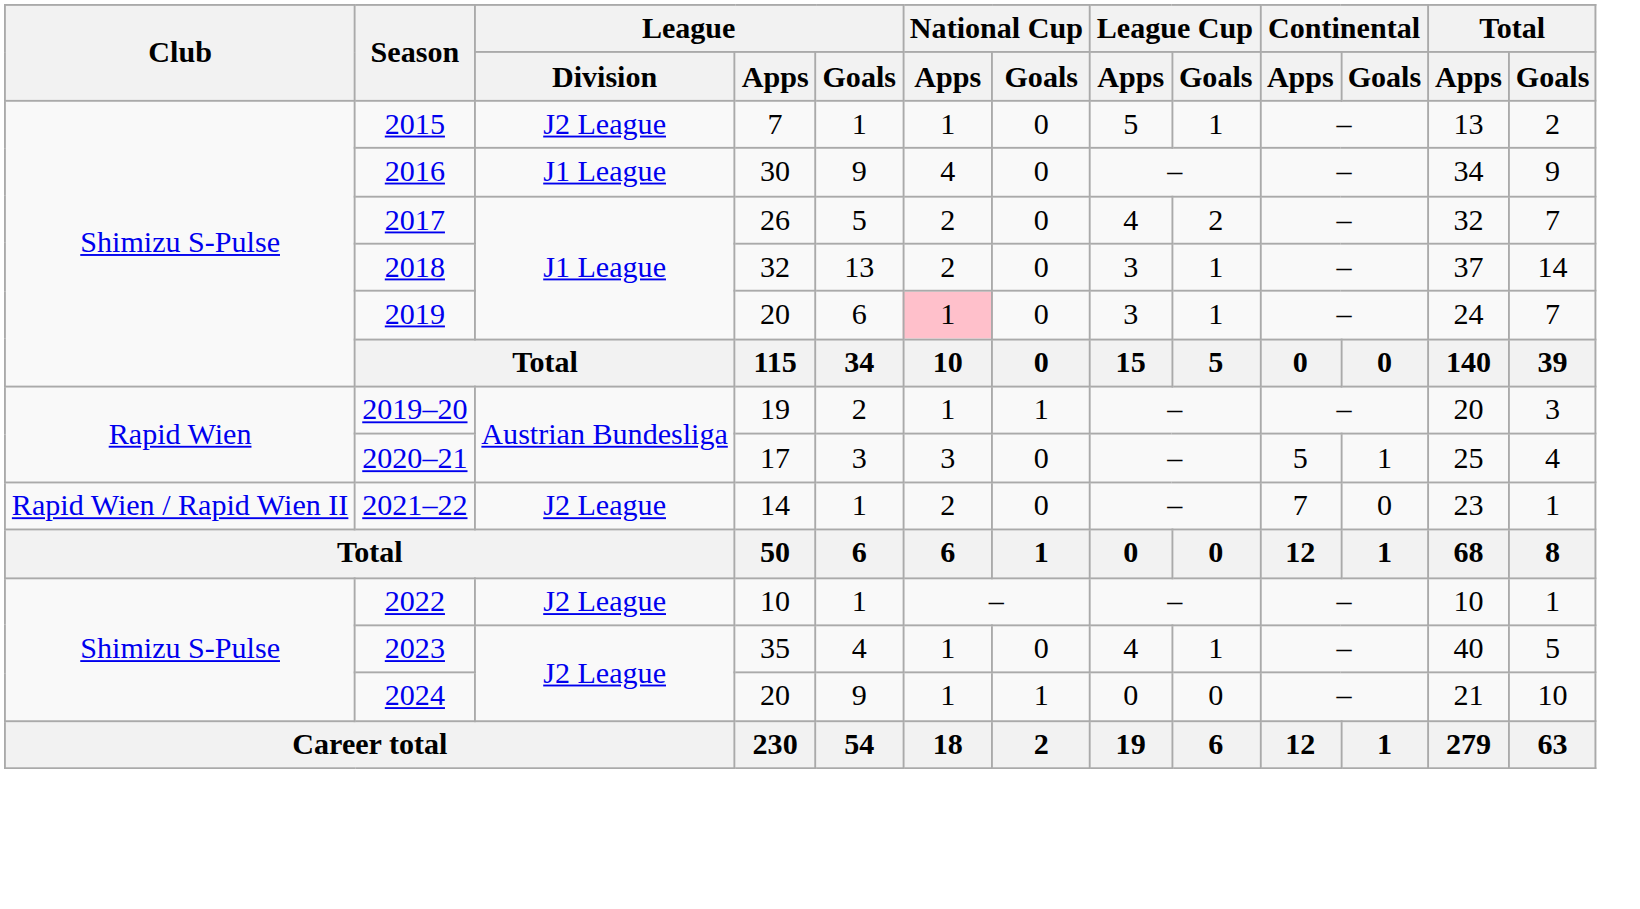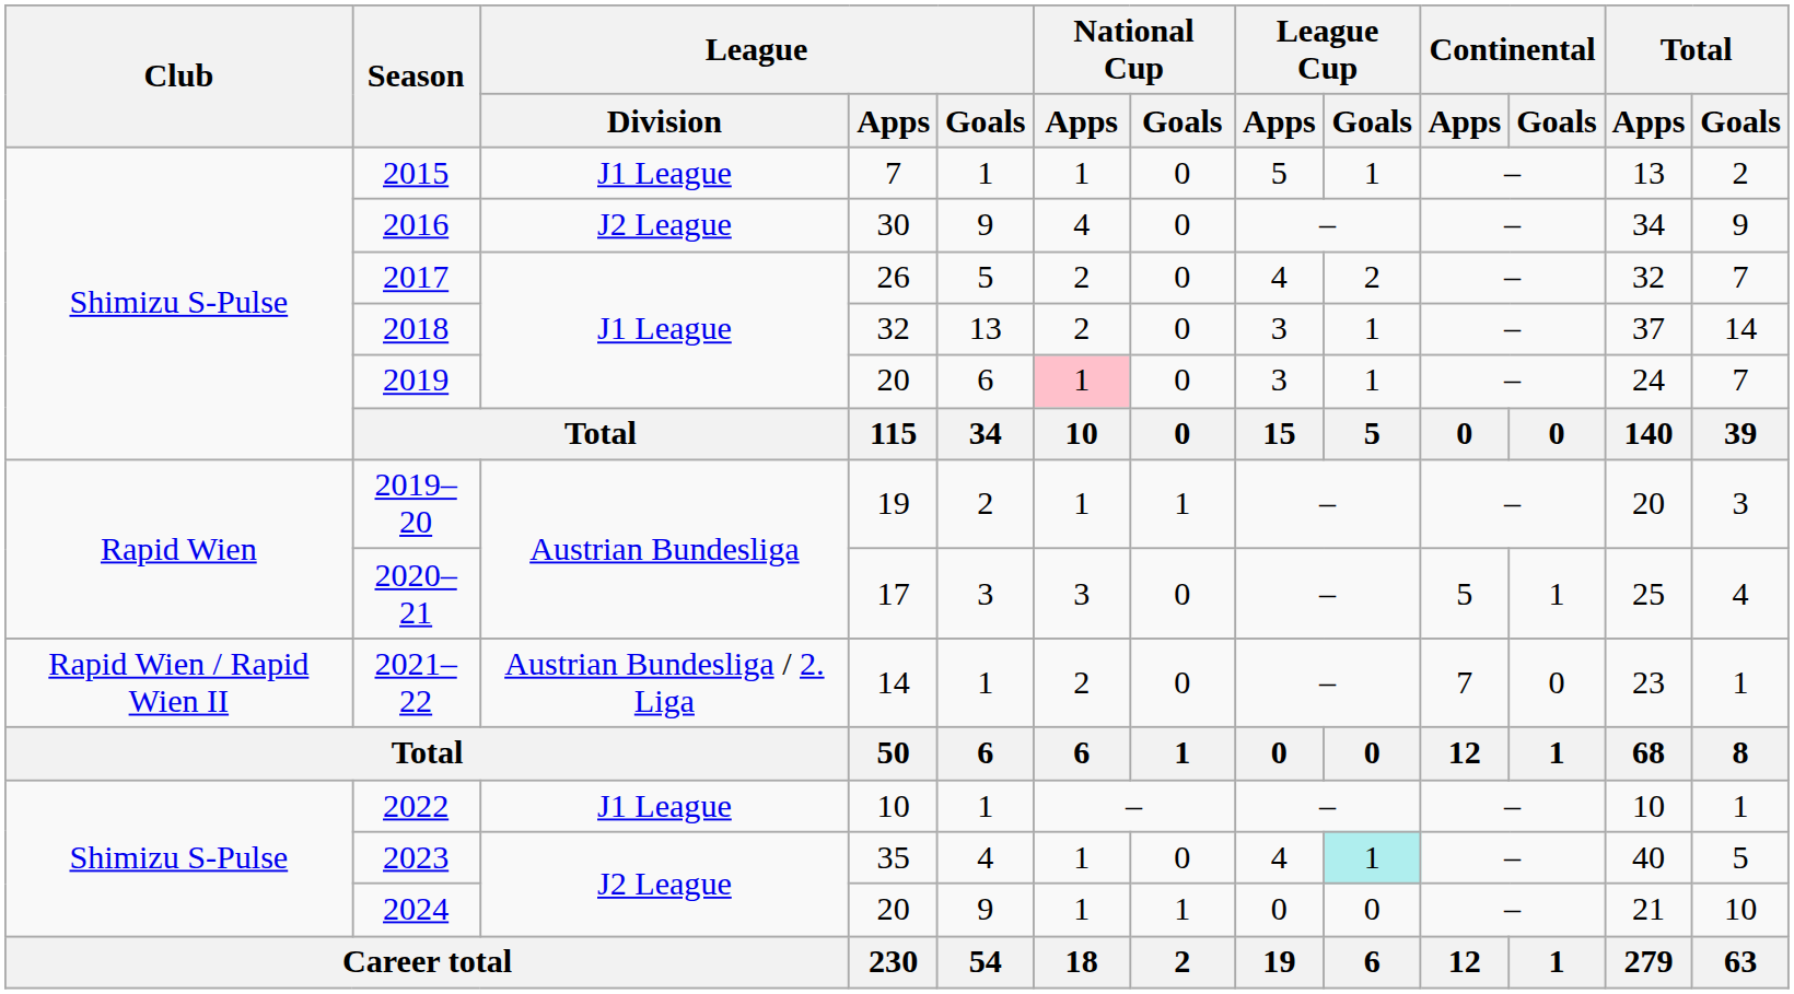 <table class="wikitable" style="text-align:center">
 <tr>
 <th rowspan="2">Club</th>
 <th rowspan="2">Season</th>
 <th colspan="3">League</th>
 <th colspan="2">National Cup</th>
 <th colspan="2">League Cup</th>
 <th colspan="2">Continental</th>
 <th colspan="2">Total</th>
 </tr>
 <tr>
 <th>Division</th>
 <th>Apps</th>
 <th>Goals</th>
 <th>Apps</th>
 <th>Goals</th>
 <th>Apps</th>
 <th>Goals</th>
 <th>Apps</th>
 <th>Goals</th>
 <th>Apps</th>
 <th>Goals</th>
 </tr>
 <tr>
 <td rowspan="6"><a href='#'>Shimizu S-Pulse</a></td>
 <td><a href='#'>2015</a></td>
-<td><a href='#'>J2 League</a></td>
+<td><a href='#'>J1 League</a></td>
 <td>7</td>
 <td>1</td>
 <td>1</td>
 <td>0</td>
 <td>5</td>
 <td>1</td>
 <td colspan="2">–</td>
 <td>13</td>
 <td>2</td>
 </tr>
 <tr>
 <td><a href='#'>2016</a></td>
-<td><a href='#'>J1 League</a></td>
+<td><a href='#'>J2 League</a></td>
 <td>30</td>
 <td>9</td>
 <td>4</td>
 <td>0</td>
 <td colspan="2">–</td>
 <td colspan="2">–</td>
 <td>34</td>
 <td>9</td>
 </tr>
 <tr>
 <td><a href='#'>2017</a></td>
 <td rowspan="3"><a href='#'>J1 League</a></td>
 <td>26</td>
 <td>5</td>
 <td>2</td>
 <td>0</td>
 <td>4</td>
 <td>2</td>
 <td colspan="2">–</td>
 <td>32</td>
 <td>7</td>
 </tr>
 <tr>
 <td><a href='#'>2018</a></td>
 <td>32</td>
 <td>13</td>
 <td>2</td>
 <td>0</td>
 <td>3</td>
 <td>1</td>
 <td colspan="2">–</td>
 <td>37</td>
 <td>14</td>
 </tr>
 <tr>
 <td><a href='#'>2019</a></td>
 <td>20</td>
 <td>6</td>
 <td style="background: pink;">1</td>
 <td>0</td>
 <td>3</td>
 <td>1</td>
 <td colspan="2">–</td>
 <td>24</td>
 <td>7</td>
 </tr>
 <tr>
 <th colspan="2">Total</th>
 <th>115</th>
 <th>34</th>
 <th>10</th>
 <th>0</th>
 <th>15</th>
 <th>5</th>
 <th>0</th>
 <th>0</th>
 <th>140</th>
 <th>39</th>
 </tr>
 <tr>
 <td rowspan="2"><a href='#'>Rapid Wien</a></td>
 <td><a href='#'>2019–20</a></td>
 <td rowspan="2"><a href='#'>Austrian Bundesliga</a></td>
 <td>19</td>
 <td>2</td>
 <td>1</td>
 <td>1</td>
 <td colspan="2">–</td>
 <td colspan="2">–</td>
 <td>20</td>
 <td>3</td>
 </tr>
 <tr>
 <td><a href='#'>2020–21</a></td>
 <td>17</td>
 <td>3</td>
 <td>3</td>
 <td>0</td>
 <td colspan="2">–</td>
 <td>5</td>
 <td>1</td>
 <td>25</td>
 <td>4</td>
 </tr>
 <tr>
 <td><a href='#'>Rapid Wien / Rapid Wien II</a></td>
 <td><a href='#'>2021–22</a></td>
-<td><a href='#'>J2 League</a></td>
+<td><a href='#'>Austrian Bundesliga</a> / <a href='#'>2. Liga</a></td>
 <td>14</td>
 <td>1</td>
 <td>2</td>
 <td>0</td>
 <td colspan="2">–</td>
 <td>7</td>
 <td>0</td>
 <td>23</td>
 <td>1</td>
 </tr>
 <tr>
 <th colspan="3">Total</th>
 <th>50</th>
 <th>6</th>
 <th>6</th>
 <th>1</th>
 <th>0</th>
 <th>0</th>
 <th>12</th>
 <th>1</th>
 <th>68</th>
 <th>8</th>
 </tr>
 <tr>
 <td rowspan="3"><a href='#'>Shimizu S-Pulse</a></td>
 <td><a href='#'>2022</a></td>
-<td><a href='#'>J2 League</a></td>
+<td><a href='#'>J1 League</a></td>
 <td>10</td>
 <td>1</td>
 <td colspan="2">–</td>
 <td colspan="2">–</td>
 <td colspan="2">–</td>
 <td>10</td>
 <td>1</td>
 </tr>
 <tr>
 <td><a href='#'>2023</a></td>
 <td rowspan="2"><a href='#'>J2 League</a></td>
 <td>35</td>
 <td>4</td>
 <td>1</td>
 <td>0</td>
 <td>4</td>
-<td>1</td>
+<td style="background: paleturquoise;">1</td>
 <td colspan="2">–</td>
 <td>40</td>
 <td>5</td>
 </tr>
 <tr>
 <td><a href='#'>2024</a></td>
 <td>20</td>
 <td>9</td>
 <td>1</td>
 <td>1</td>
 <td>0</td>
 <td>0</td>
 <td colspan="2">–</td>
 <td>21</td>
 <td>10</td>
 </tr>
 <tr>
 <th colspan="3">Career total</th>
 <th>230</th>
 <th>54</th>
 <th>18</th>
 <th>2</th>
 <th>19</th>
 <th>6</th>
 <th>12</th>
 <th>1</th>
 <th>279</th>
 <th>63</th>
 </tr>
 </table>
